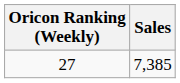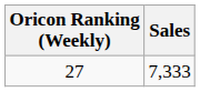 <table class="wikitable">
 <tr>
 <th align="center">Oricon Ranking<br>(Weekly)</th>
 <th align="center">Sales</th>
 </tr>
 <tr>
 <td align="center">27</td>
-<td align="center">7,385</td>
+<td align="center">7,333</td>
 </tr>
 </table>
